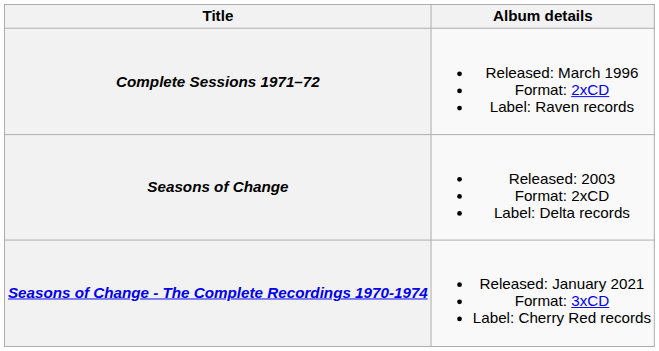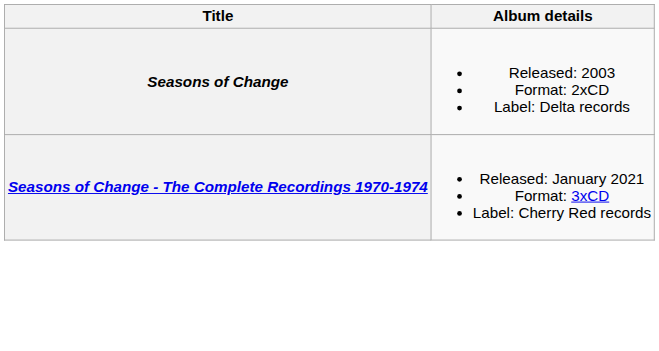 <table class="wikitable plainrowheaders" style="text-align:center;" border="1">
 <tr>
 <th>Title</th>
 <th>Album details</th>
-</tr>
-<tr>
-<th scope="row"><em>Complete Sessions 1971–72</em></th>
-<td><br><ul><li>Released: March 1996</li><li>Format: <a href='#'>2xCD</a></li><li>Label: Raven records</li></ul></td>
 </tr>
 <tr>
 <th scope="row"><em>Seasons of Change</em></th>
 <td><br><ul><li>Released: 2003</li><li>Format: 2xCD</li><li>Label: Delta records</li></ul></td>
 </tr>
 <tr>
 <th scope="row"><em><a href='#'>Seasons of Change - The Complete Recordings 1970-1974</a></em></th>
 <td><br><ul><li>Released: January 2021</li><li>Format: <a href='#'>3xCD</a></li><li>Label: Cherry Red records</li></ul></td>
 </tr>
 </table>
